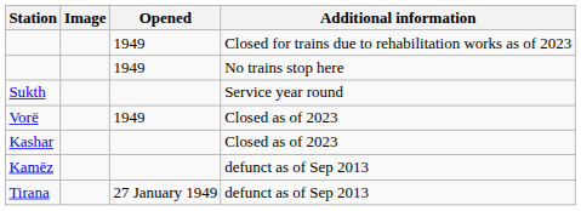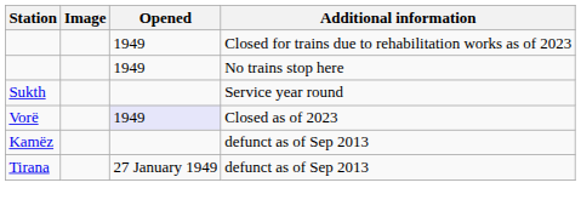 <table class="wikitable" border="2">
 <tr>
 <th>Station</th>
 <th>Image</th>
 <th>Opened</th>
 <th>Additional information</th>
 </tr>
 <tr>
 <td></td>
 <td></td>
 <td>1949</td>
 <td>Closed for trains due to rehabilitation works as of 2023</td>
 </tr>
 <tr>
 <td></td>
 <td></td>
 <td>1949</td>
 <td>No trains stop here</td>
 </tr>
 <tr>
 <td><a href='#'>Sukth</a></td>
 <td></td>
 <td></td>
 <td>Service year round</td>
 </tr>
 <tr>
 <td><a href='#'>Vorë</a></td>
 <td></td>
-<td>1949</td>
-<td>Closed as of 2023</td>
-</tr>
-<tr>
-<td><a href='#'>Kashar</a></td>
-<td></td>
-<td></td>
+<td style="background: lavender;">1949</td>
 <td>Closed as of 2023</td>
 </tr>
 <tr>
 <td><a href='#'>Kamëz</a></td>
 <td></td>
 <td></td>
 <td>defunct as of Sep 2013</td>
 </tr>
 <tr>
 <td><a href='#'>Tirana</a></td>
 <td></td>
 <td>27 January 1949</td>
 <td>defunct as of Sep 2013</td>
 </tr>
 </table>
